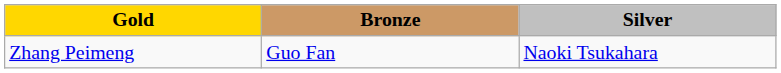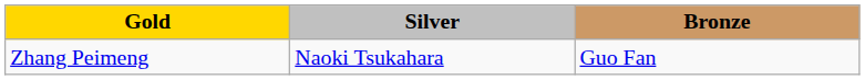 <table class="wikitable" style="text-align:left">
 <tr align="center">
 <td width=200 bgcolor=gold><strong>Gold</strong></td>
+<td width=200 bgcolor=silver><strong>Silver</strong></td>
 <td width=200 bgcolor=CC9966><strong>Bronze</strong></td>
-<td width=200 bgcolor=silver><strong>Silver</strong></td>
 </tr>
 <tr>
 <td><a href='#'>Zhang Peimeng</a><br><em></em></td>
+<td><a href='#'>Naoki Tsukahara</a><br><em></em></td>
 <td><a href='#'>Guo Fan</a><br><em></em></td>
-<td><a href='#'>Naoki Tsukahara</a><br><em></em></td>
 </tr>
 </table>
